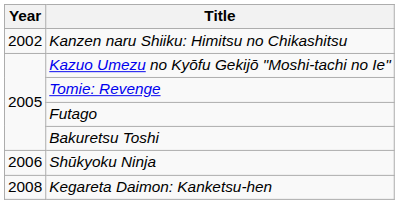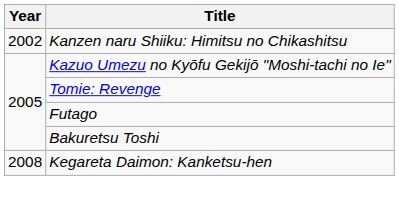 <table class="wikitable">
 <tr>
 <th>Year</th>
 <th>Title</th>
 </tr>
 <tr>
 <td>2002</td>
 <td><em>Kanzen naru Shiiku: Himitsu no Chikashitsu</em></td>
 </tr>
 <tr>
 <td rowspan="4">2005</td>
 <td><em><a href='#'>Kazuo Umezu</a> no Kyōfu Gekijō "Moshi-tachi no Ie"</em></td>
 </tr>
 <tr>
 <td><em><a href='#'>Tomie: Revenge</a></em></td>
 </tr>
 <tr>
 <td><em>Futago</em></td>
 </tr>
 <tr>
 <td><em>Bakuretsu Toshi</em></td>
 </tr>
 <tr>
-<td>2006</td>
-<td><em>Shūkyoku Ninja</em></td>
-</tr>
-<tr>
 <td>2008</td>
 <td><em>Kegareta Daimon: Kanketsu-hen</em></td>
 </tr>
 </table>
